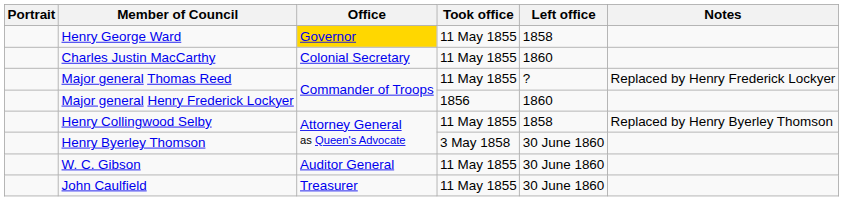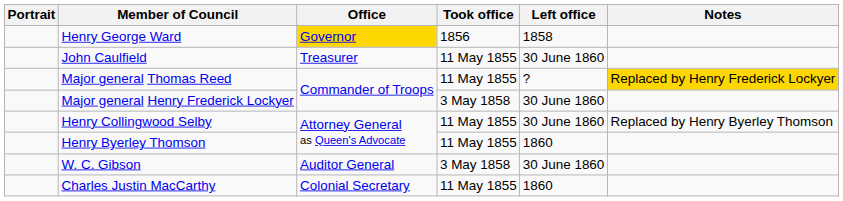 <table class="wikitable sortable" text-align:center">
 <tr>
 <th>Portrait</th>
 <th>Member of Council</th>
 <th>Office</th>
 <th>Took office</th>
 <th>Left office</th>
 <th>Notes</th>
 </tr>
 <tr>
 <td></td>
 <td><a href='#'>Henry George Ward</a></td>
 <td style="background: gold;"><a href='#'>Governor</a></td>
+<td>1856</td>
+<td>1858</td>
+<td></td>
+</tr>
+<tr>
+<td></td>
+<td><a href='#'>John Caulfield</a></td>
+<td><a href='#'>Treasurer</a></td>
 <td>11 May 1855</td>
-<td>1858</td>
+<td>30 June 1860</td>
+<td></td>
+</tr>
+<tr>
+<td></td>
+<td><a href='#'>Major general</a> <a href='#'>Thomas Reed</a></td>
+<td rowspan=2><a href='#'>Commander of Troops</a></td>
+<td>11 May 1855</td>
+<td>?</td>
+<td style="background: gold;">Replaced by Henry Frederick Lockyer</td>
+</tr>
+<tr>
+<td></td>
+<td><a href='#'>Major general</a> <a href='#'>Henry Frederick Lockyer</a></td>
+<td>3 May 1858</td>
+<td>30 June 1860</td>
+<td></td>
+</tr>
+<tr>
+<td></td>
+<td><a href='#'>Henry Collingwood Selby</a></td>
+<td rowspan=2><a href='#'>Attorney General</a><br><small>as <a href='#'>Queen's Advocate</a></small></td>
+<td>11 May 1855</td>
+<td>30 June 1860</td>
+<td>Replaced by Henry Byerley Thomson</td>
+</tr>
+<tr>
+<td></td>
+<td><a href='#'>Henry Byerley Thomson</a></td>
+<td>11 May 1855</td>
+<td>1860</td>
+<td></td>
+</tr>
+<tr>
+<td></td>
+<td><a href='#'>W. C. Gibson</a></td>
+<td><a href='#'>Auditor General</a></td>
+<td>3 May 1858</td>
+<td>30 June 1860</td>
 <td></td>
 </tr>
 <tr>
 <td></td>
 <td><a href='#'>Charles Justin MacCarthy</a></td>
 <td><a href='#'>Colonial Secretary</a></td>
 <td>11 May 1855</td>
 <td>1860</td>
 <td></td>
 </tr>
-<tr>
-<td></td>
-<td><a href='#'>Major general</a> <a href='#'>Thomas Reed</a></td>
-<td rowspan=2><a href='#'>Commander of Troops</a></td>
-<td>11 May 1855</td>
-<td>?</td>
-<td>Replaced by Henry Frederick Lockyer</td>
-</tr>
-<tr>
-<td></td>
-<td><a href='#'>Major general</a> <a href='#'>Henry Frederick Lockyer</a></td>
-<td>1856</td>
-<td>1860</td>
-<td></td>
-</tr>
-<tr>
-<td></td>
-<td><a href='#'>Henry Collingwood Selby</a></td>
-<td rowspan=2><a href='#'>Attorney General</a><br><small>as <a href='#'>Queen's Advocate</a></small></td>
-<td>11 May 1855</td>
-<td>1858</td>
-<td>Replaced by Henry Byerley Thomson</td>
-</tr>
-<tr>
-<td></td>
-<td><a href='#'>Henry Byerley Thomson</a></td>
-<td>3 May 1858</td>
-<td>30 June 1860</td>
-<td></td>
-</tr>
-<tr>
-<td></td>
-<td><a href='#'>W. C. Gibson</a></td>
-<td><a href='#'>Auditor General</a></td>
-<td>11 May 1855</td>
-<td>30 June 1860</td>
-<td></td>
-</tr>
-<tr>
-<td></td>
-<td><a href='#'>John Caulfield</a></td>
-<td><a href='#'>Treasurer</a></td>
-<td>11 May 1855</td>
-<td>30 June 1860</td>
-<td></td>
-</tr>
 </table>
